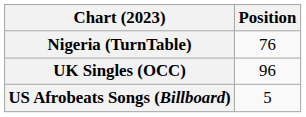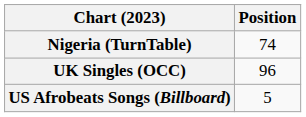 <table class="wikitable sortable plainrowheaders" style="text-align:center">
 <tr>
 <th scope="col">Chart (2023)</th>
 <th scope="col">Position</th>
 </tr>
 <tr>
 <th scope="row">Nigeria (TurnTable)</th>
-<td>76</td>
+<td>74</td>
 </tr>
 <tr>
 <th scope="row">UK Singles (OCC)</th>
 <td>96</td>
 </tr>
 <tr>
 <th scope="row">US Afrobeats Songs (<em>Billboard</em>)</th>
 <td>5</td>
 </tr>
 </table>
